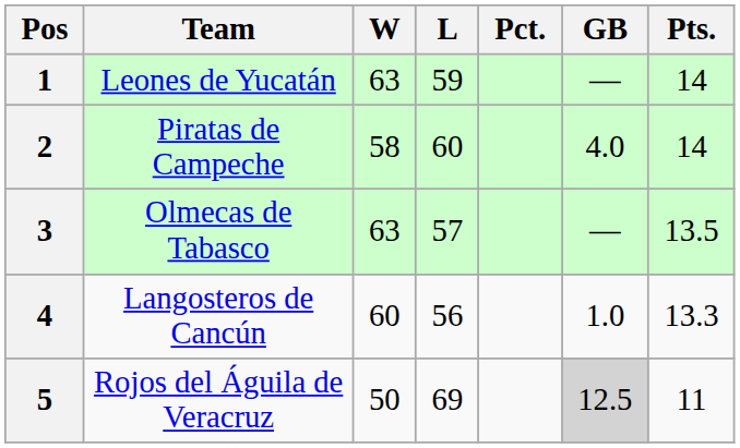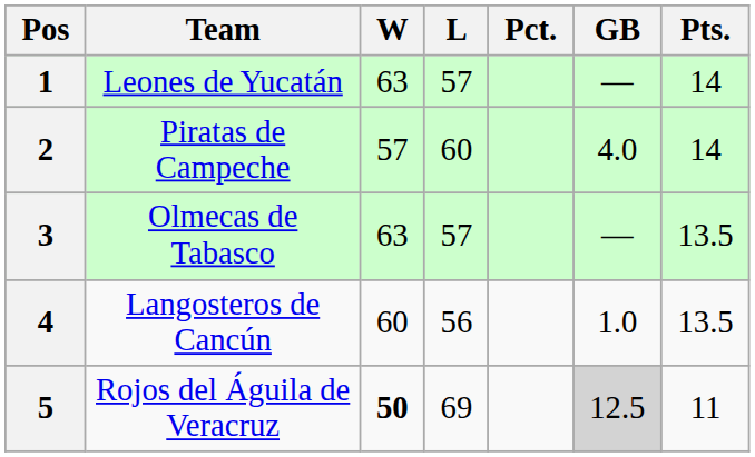 <table class="wikitable plainrowheaders" width="60%" style="text-align:center;">
 <tr>
 <th scope="col" width="5%">Pos</th>
 <th scope="col" width="25%">Team</th>
 <th scope="col" width="5%">W</th>
 <th scope="col" width="5%">L</th>
 <th scope="col" width="5%">Pct.</th>
 <th scope="col" width="5%">GB</th>
 <th scope="col" width="5%">Pts.</th>
 </tr>
 <tr style="background-color:#ccffcc;">
 <th>1</th>
 <td><a href='#'>Leones de Yucatán</a></td>
 <td>63</td>
-<td>59</td>
+<td>57</td>
 <td></td>
 <td>—</td>
 <td>14</td>
 </tr>
 <tr style="background-color:#ccffcc;">
 <th>2</th>
 <td><a href='#'>Piratas de Campeche</a></td>
-<td>58</td>
+<td>57</td>
 <td>60</td>
 <td></td>
 <td>4.0</td>
 <td>14</td>
 </tr>
 <tr style="background-color:#ccffcc;">
 <th>3</th>
 <td><a href='#'>Olmecas de Tabasco</a></td>
 <td>63</td>
 <td>57</td>
 <td></td>
 <td>—</td>
 <td>13.5</td>
 </tr>
 <tr>
 <th>4</th>
 <td><a href='#'>Langosteros de Cancún</a></td>
 <td>60</td>
 <td>56</td>
 <td></td>
 <td>1.0</td>
-<td>13.3</td>
+<td>13.5</td>
 </tr>
 <tr>
 <th>5</th>
 <td><a href='#'>Rojos del Águila de Veracruz</a></td>
-<td>50</td>
+<td><strong>50</strong></td>
 <td>69</td>
 <td></td>
 <td style="background: lightgrey;">12.5</td>
 <td>11</td>
 </tr>
 </table>
